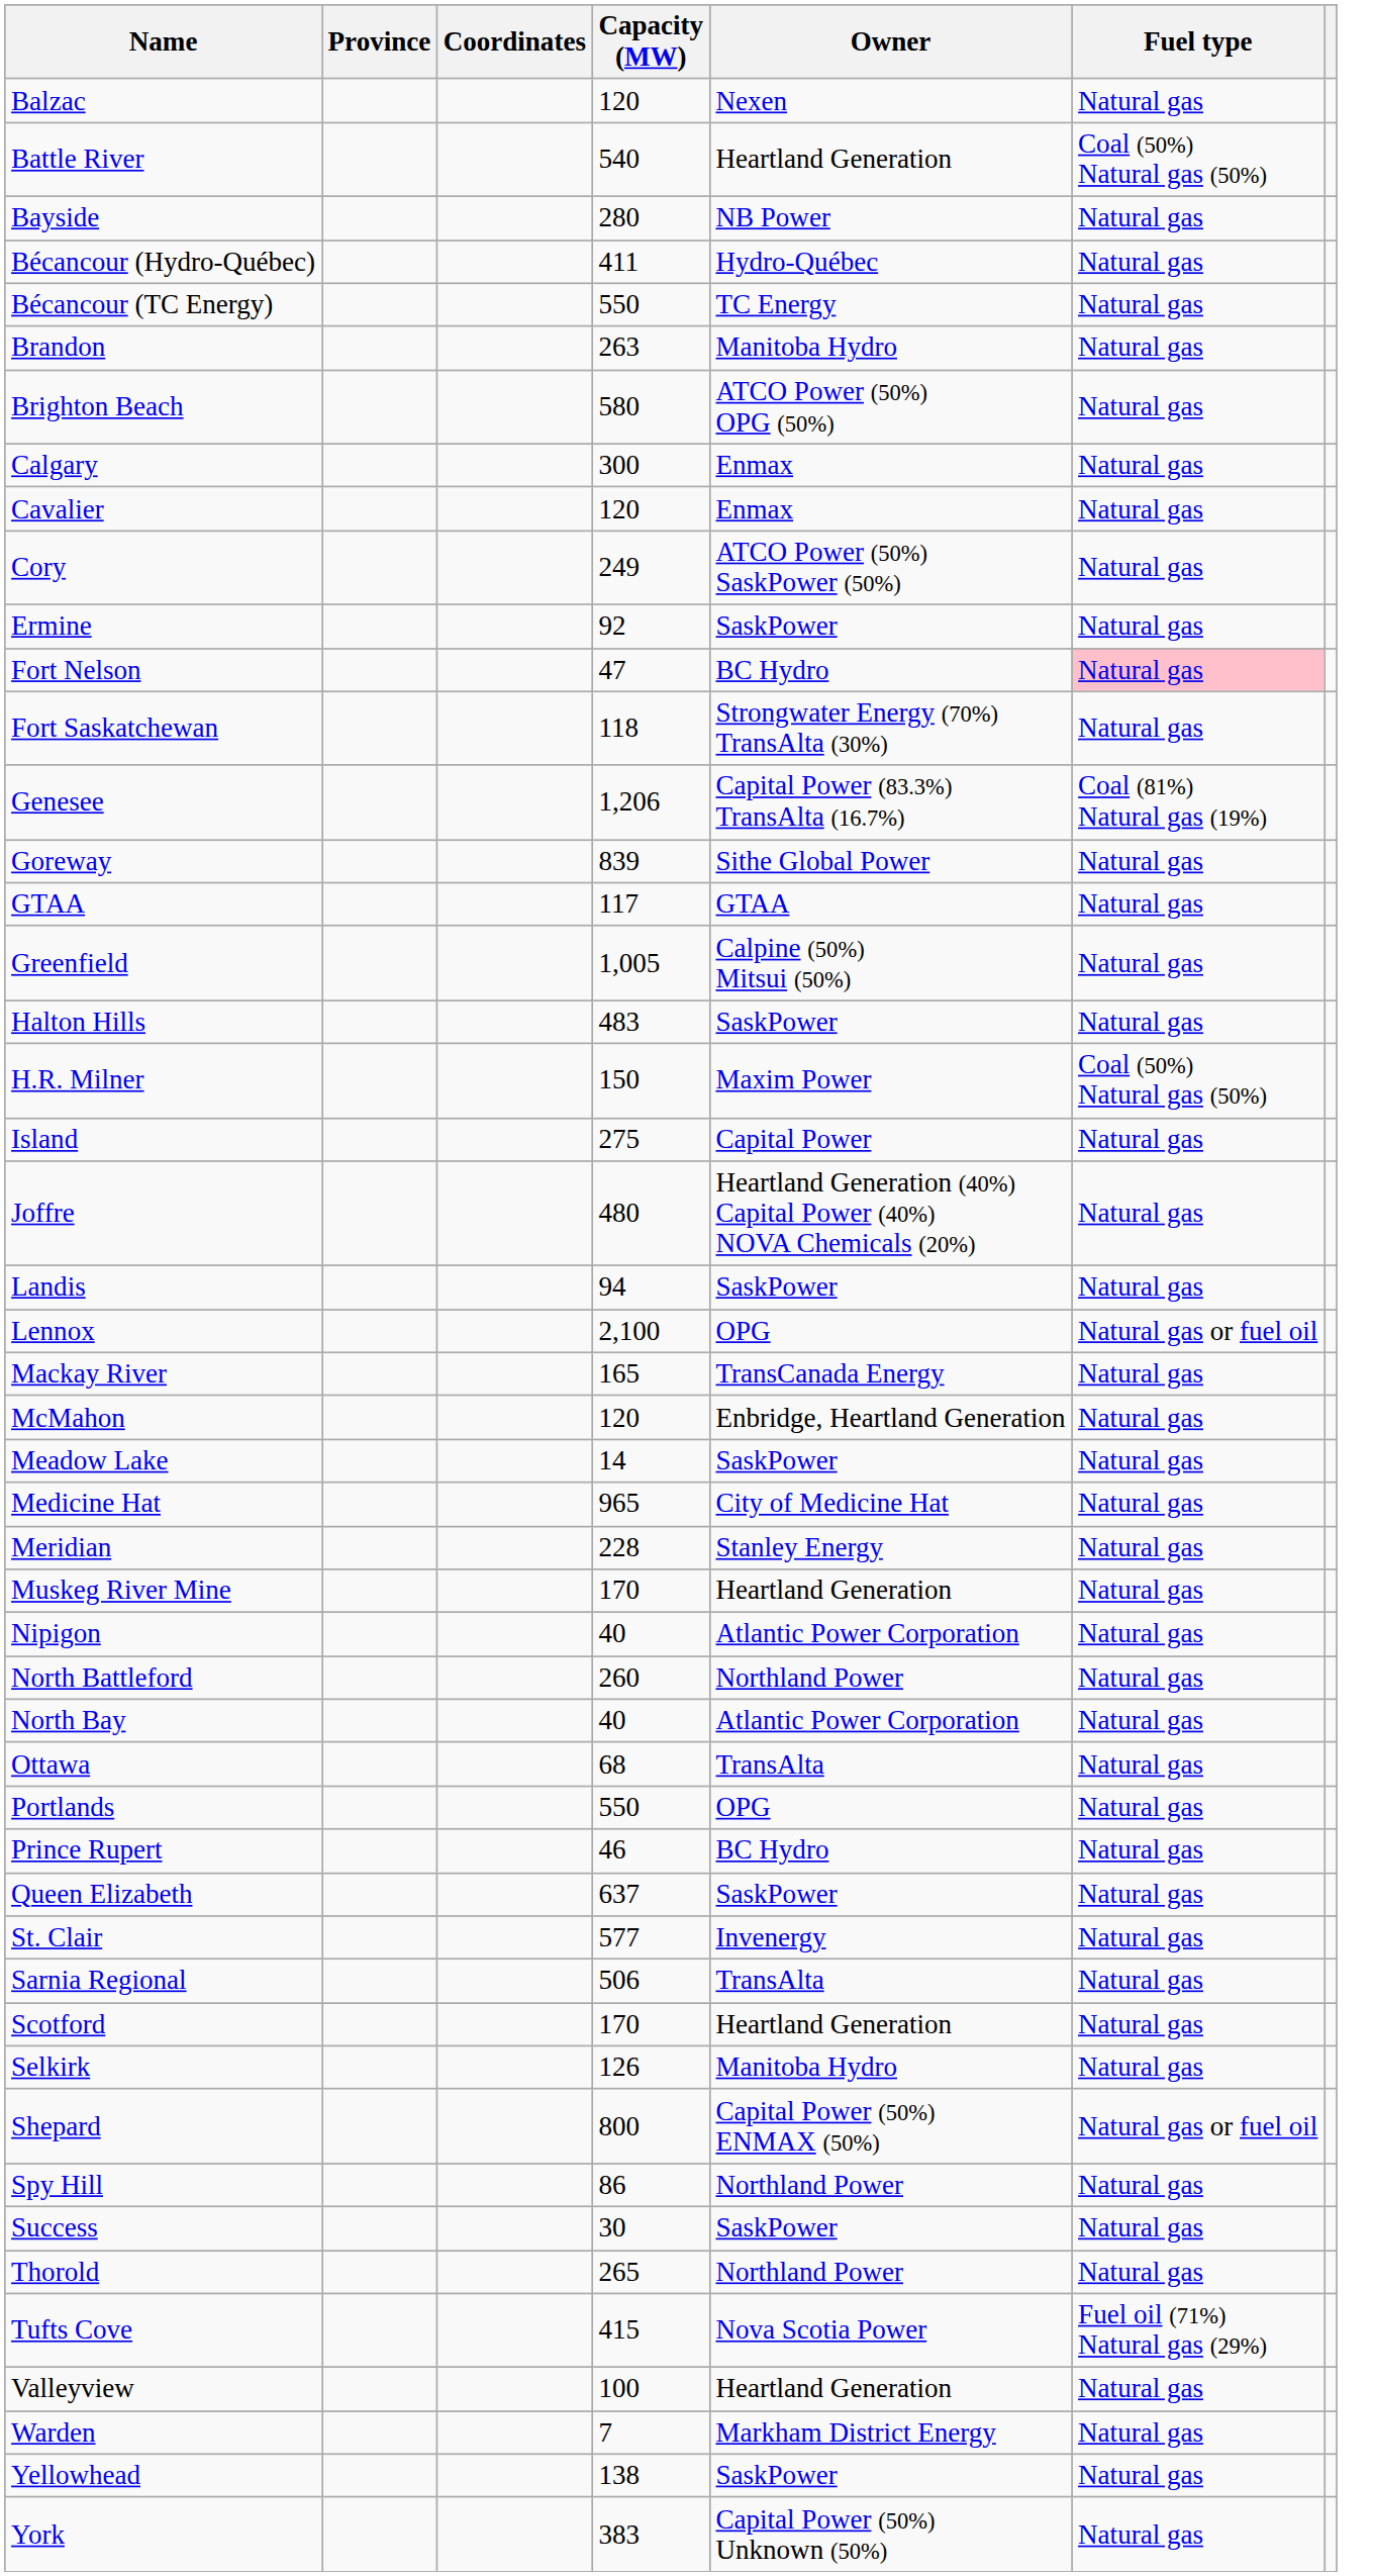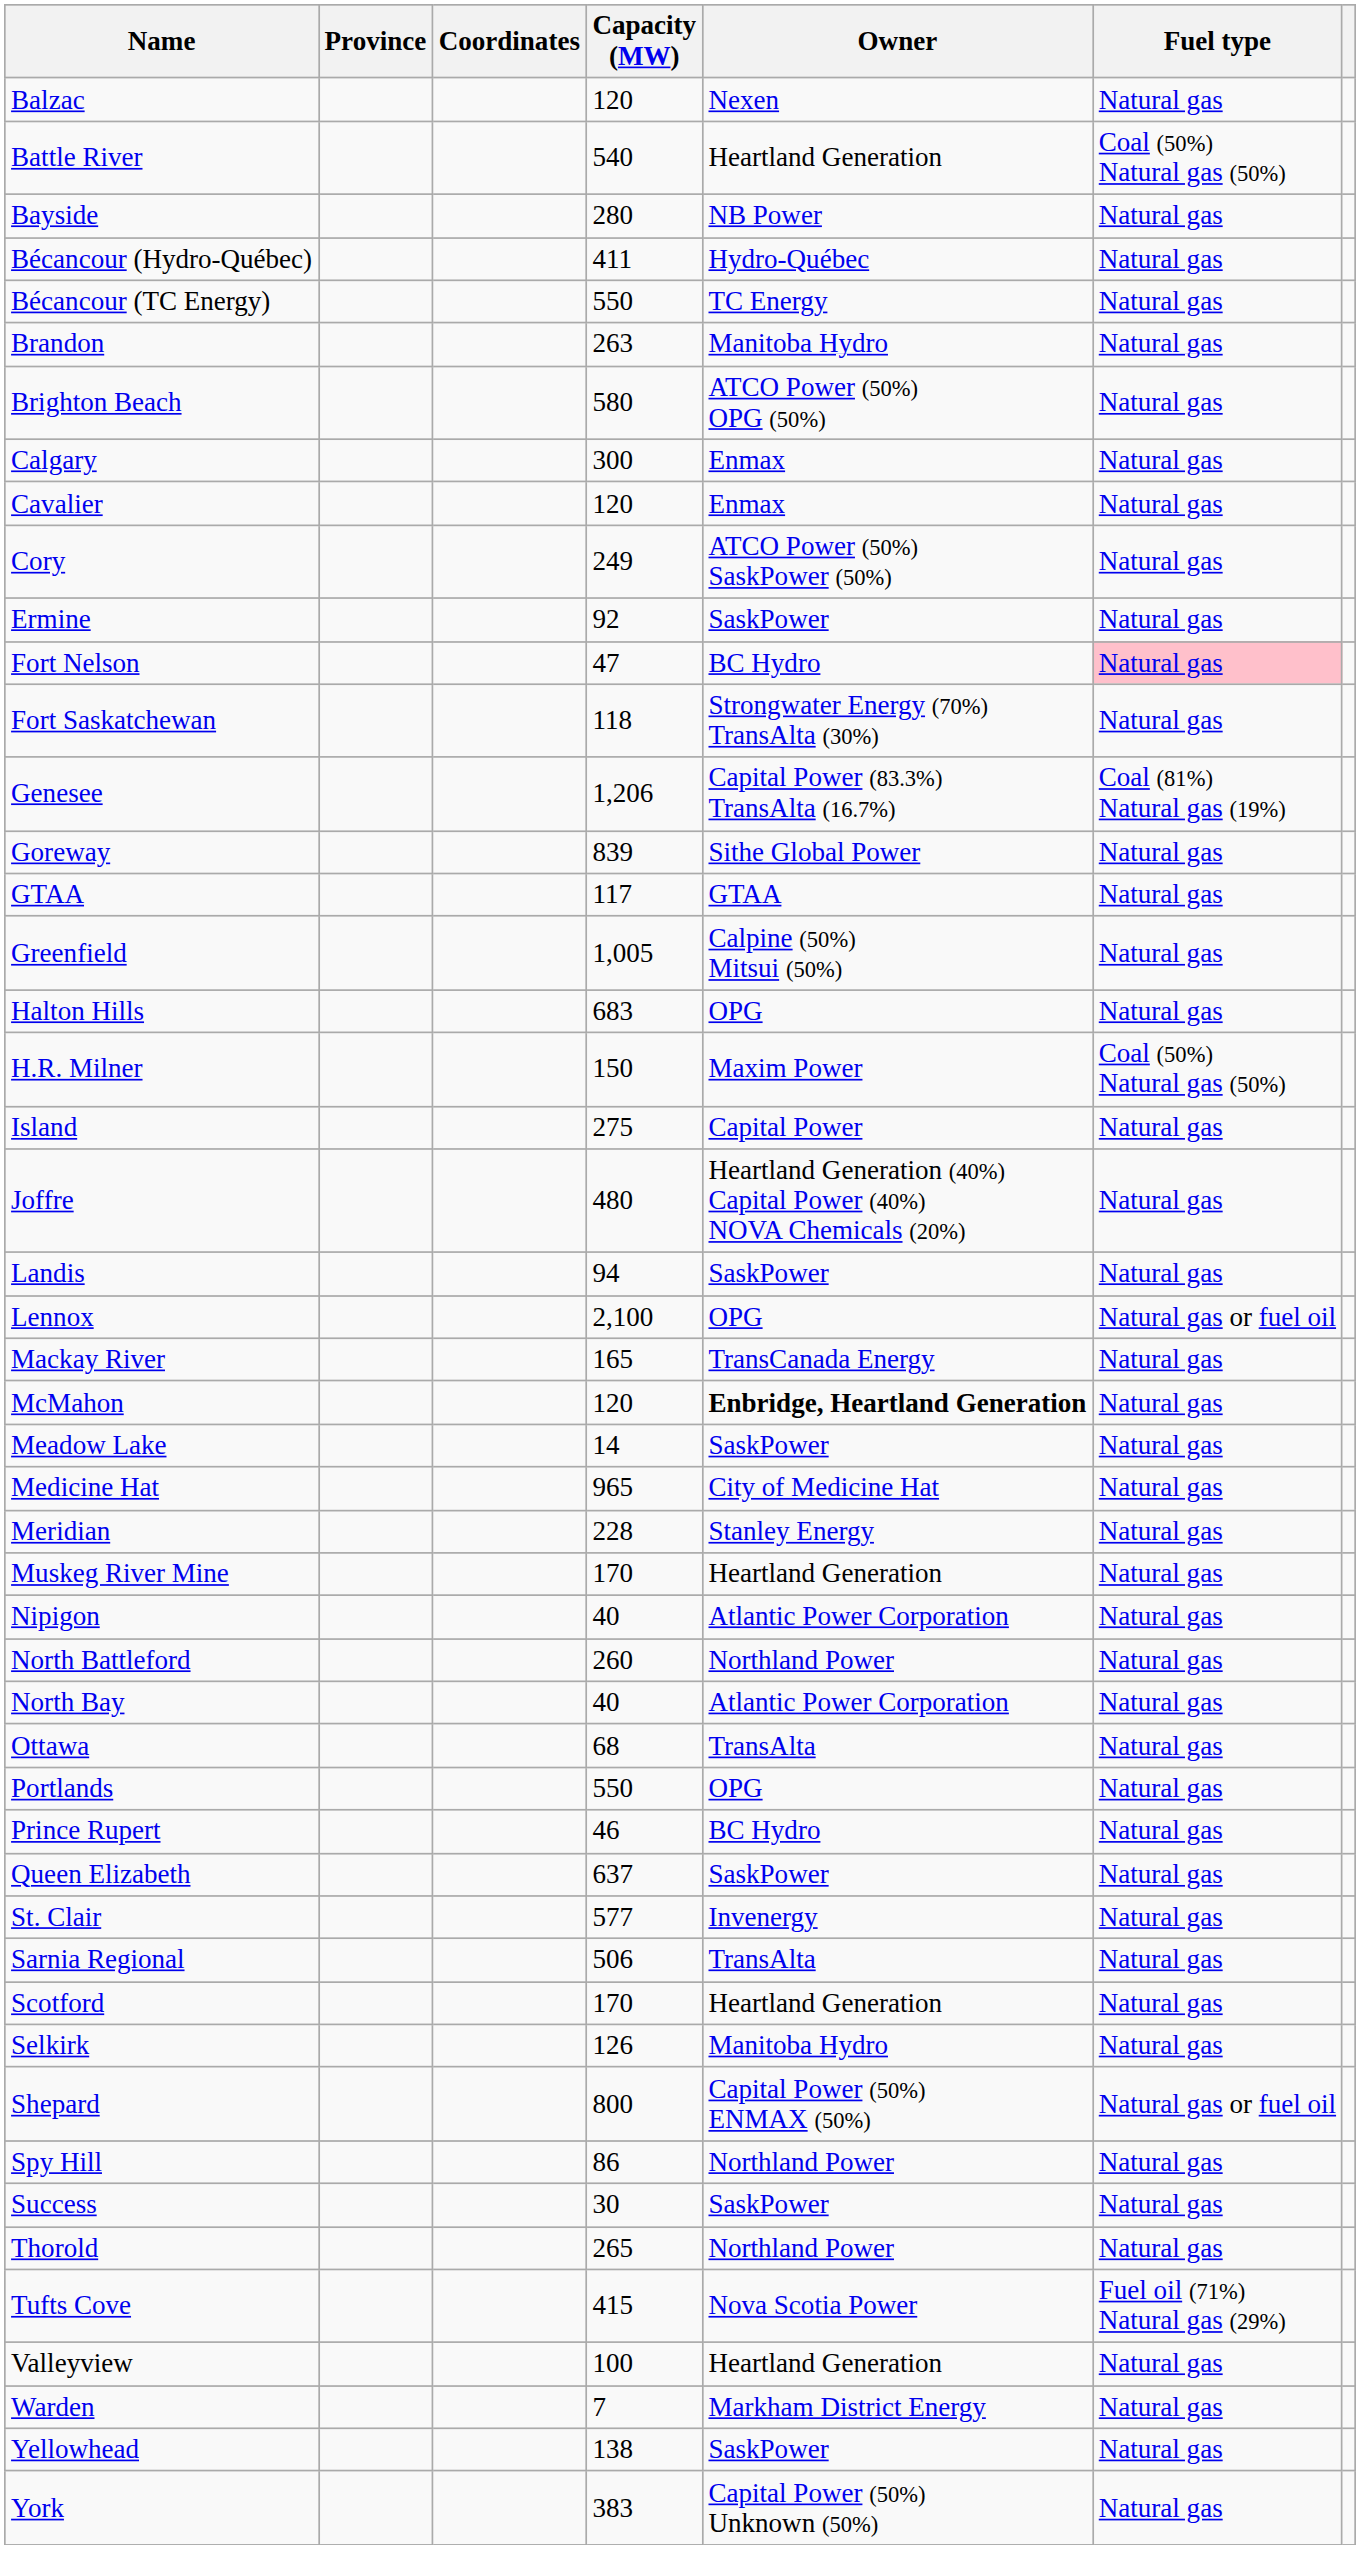 <table class="wikitable sortable">
 <tr>
 <th>Name</th>
 <th>Province</th>
 <th>Coordinates</th>
 <th>Capacity<br>(<a href='#'>MW</a>)</th>
 <th>Owner</th>
 <th>Fuel type</th>
 <th class="unsortable"></th>
 </tr>
 <tr>
 <td><a href='#'>Balzac</a></td>
 <td></td>
 <td></td>
 <td>120</td>
 <td><a href='#'>Nexen</a></td>
 <td><a href='#'>Natural gas</a></td>
 <td></td>
 </tr>
 <tr>
 <td><a href='#'>Battle River</a></td>
 <td></td>
 <td></td>
 <td>540</td>
 <td>Heartland Generation</td>
 <td><a href='#'>Coal</a> <small>(50%)</small><br><a href='#'>Natural gas</a> <small>(50%)</small></td>
 <td></td>
 </tr>
 <tr>
 <td><a href='#'>Bayside</a></td>
 <td></td>
 <td></td>
 <td>280</td>
 <td><a href='#'>NB Power</a></td>
 <td><a href='#'>Natural gas</a></td>
 <td></td>
 </tr>
 <tr>
 <td><a href='#'>Bécancour</a> (Hydro-Québec)</td>
 <td></td>
 <td></td>
 <td>411</td>
 <td><a href='#'>Hydro-Québec</a></td>
 <td><a href='#'>Natural gas</a></td>
 <td></td>
 </tr>
 <tr>
 <td><a href='#'>Bécancour</a> (TC Energy)</td>
 <td></td>
 <td></td>
 <td>550</td>
 <td><a href='#'>TC Energy</a></td>
 <td><a href='#'>Natural gas</a></td>
 <td></td>
 </tr>
 <tr>
 <td><a href='#'>Brandon</a></td>
 <td></td>
 <td></td>
 <td>263</td>
 <td><a href='#'>Manitoba Hydro</a></td>
 <td><a href='#'>Natural gas</a></td>
 <td></td>
 </tr>
 <tr>
 <td><a href='#'>Brighton Beach</a></td>
 <td></td>
 <td></td>
 <td>580</td>
 <td><a href='#'>ATCO Power</a> <small>(50%)</small><br><a href='#'>OPG</a> <small>(50%)</small></td>
 <td><a href='#'>Natural gas</a></td>
 <td></td>
 </tr>
 <tr>
 <td><a href='#'>Calgary</a></td>
 <td></td>
 <td></td>
 <td>300</td>
 <td><a href='#'>Enmax</a></td>
 <td><a href='#'>Natural gas</a></td>
 <td></td>
 </tr>
 <tr>
 <td><a href='#'>Cavalier</a></td>
 <td></td>
 <td></td>
 <td>120</td>
 <td><a href='#'>Enmax</a></td>
 <td><a href='#'>Natural gas</a></td>
 <td></td>
 </tr>
 <tr>
 <td><a href='#'>Cory</a></td>
 <td></td>
 <td></td>
 <td>249</td>
 <td><a href='#'>ATCO Power</a> <small>(50%)</small><br><a href='#'>SaskPower</a> <small>(50%)</small></td>
 <td><a href='#'>Natural gas</a></td>
 <td></td>
 </tr>
 <tr>
 <td><a href='#'>Ermine</a></td>
 <td></td>
 <td></td>
 <td>92</td>
 <td><a href='#'>SaskPower</a></td>
 <td><a href='#'>Natural gas</a></td>
 <td></td>
 </tr>
 <tr>
 <td><a href='#'>Fort Nelson</a></td>
 <td></td>
 <td></td>
 <td>47</td>
 <td><a href='#'>BC Hydro</a></td>
 <td style="background: pink;"><a href='#'>Natural gas</a></td>
 <td></td>
 </tr>
 <tr>
 <td><a href='#'>Fort Saskatchewan</a></td>
 <td></td>
 <td></td>
 <td>118</td>
 <td><a href='#'>Strongwater Energy</a> <small>(70%)</small><br><a href='#'>TransAlta</a> <small>(30%)</small></td>
 <td><a href='#'>Natural gas</a></td>
 <td></td>
 </tr>
 <tr>
 <td><a href='#'>Genesee</a> </td>
 <td></td>
 <td></td>
 <td>1,206</td>
 <td><a href='#'>Capital Power</a> <small>(83.3%)</small><br><a href='#'>TransAlta</a> <small>(16.7%)</small></td>
 <td><a href='#'>Coal</a> <small>(81%)</small><br><a href='#'>Natural gas</a> <small>(19%)</small></td>
 <td></td>
 </tr>
 <tr>
 <td><a href='#'>Goreway</a></td>
 <td></td>
 <td></td>
 <td>839</td>
 <td><a href='#'>Sithe Global Power</a></td>
 <td><a href='#'>Natural gas</a></td>
 <td></td>
 </tr>
 <tr>
 <td><a href='#'>GTAA</a></td>
 <td></td>
 <td></td>
 <td>117</td>
 <td><a href='#'>GTAA</a></td>
 <td><a href='#'>Natural gas</a></td>
 <td></td>
 </tr>
 <tr>
 <td><a href='#'>Greenfield</a></td>
 <td></td>
 <td></td>
 <td>1,005</td>
 <td><a href='#'>Calpine</a> <small>(50%)</small><br><a href='#'>Mitsui</a> <small>(50%)</small></td>
 <td><a href='#'>Natural gas</a></td>
 <td></td>
 </tr>
 <tr>
 <td><a href='#'>Halton Hills</a></td>
 <td></td>
 <td></td>
-<td>483</td>
-<td><a href='#'>SaskPower</a></td>
+<td>683</td>
+<td><a href='#'>OPG</a></td>
 <td><a href='#'>Natural gas</a></td>
 <td></td>
 </tr>
 <tr>
 <td><a href='#'>H.R. Milner</a> </td>
 <td></td>
 <td></td>
 <td>150</td>
 <td><a href='#'>Maxim Power</a></td>
 <td><a href='#'>Coal</a> <small>(50%)</small><br><a href='#'>Natural gas</a> <small>(50%)</small></td>
 <td></td>
 </tr>
 <tr>
 <td><a href='#'>Island</a></td>
 <td></td>
 <td></td>
 <td>275</td>
 <td><a href='#'>Capital Power</a> </td>
 <td><a href='#'>Natural gas</a></td>
 <td></td>
 </tr>
 <tr>
 <td><a href='#'>Joffre</a></td>
 <td></td>
 <td></td>
 <td>480</td>
 <td>Heartland Generation <small>(40%)</small><br><a href='#'>Capital Power</a> <small>(40%)</small><br><a href='#'>NOVA Chemicals</a> <small>(20%)</small></td>
 <td><a href='#'>Natural gas</a></td>
 <td></td>
 </tr>
 <tr>
 <td><a href='#'>Landis</a></td>
 <td></td>
 <td></td>
 <td>94</td>
 <td><a href='#'>SaskPower</a></td>
 <td><a href='#'>Natural gas</a></td>
 <td></td>
 </tr>
 <tr>
 <td><a href='#'>Lennox</a></td>
 <td></td>
 <td></td>
 <td>2,100</td>
 <td><a href='#'>OPG</a></td>
 <td><a href='#'>Natural gas</a> or <a href='#'>fuel oil</a></td>
 <td></td>
 </tr>
 <tr>
 <td><a href='#'>Mackay River</a></td>
 <td></td>
 <td></td>
 <td>165</td>
 <td><a href='#'>TransCanada Energy</a></td>
 <td><a href='#'>Natural gas</a></td>
 <td></td>
 </tr>
 <tr>
 <td><a href='#'>McMahon</a></td>
 <td></td>
 <td></td>
 <td>120</td>
-<td>Enbridge, Heartland Generation</td>
+<td><strong>Enbridge, Heartland Generation</strong></td>
 <td><a href='#'>Natural gas</a></td>
 <td></td>
 </tr>
 <tr>
 <td><a href='#'>Meadow Lake</a></td>
 <td></td>
 <td></td>
 <td>14</td>
 <td><a href='#'>SaskPower</a></td>
 <td><a href='#'>Natural gas</a></td>
 <td></td>
 </tr>
 <tr>
 <td><a href='#'>Medicine Hat</a></td>
 <td></td>
 <td></td>
 <td>965</td>
 <td><a href='#'>City of Medicine Hat</a></td>
 <td><a href='#'>Natural gas</a></td>
 </tr>
 <tr>
 <td><a href='#'>Meridian</a></td>
 <td></td>
 <td></td>
 <td>228</td>
 <td><a href='#'>Stanley Energy</a></td>
 <td><a href='#'>Natural gas</a></td>
 <td></td>
 </tr>
 <tr>
 <td><a href='#'>Muskeg River Mine</a></td>
 <td></td>
 <td></td>
 <td>170</td>
 <td>Heartland Generation</td>
 <td><a href='#'>Natural gas</a></td>
 <td></td>
 </tr>
 <tr>
 <td><a href='#'>Nipigon</a></td>
 <td></td>
 <td></td>
 <td>40</td>
 <td><a href='#'>Atlantic Power Corporation</a></td>
 <td><a href='#'>Natural gas</a></td>
 <td></td>
 </tr>
 <tr>
 <td><a href='#'>North Battleford</a></td>
 <td></td>
 <td></td>
 <td>260</td>
 <td><a href='#'>Northland Power</a></td>
 <td><a href='#'>Natural gas</a></td>
 <td></td>
 </tr>
 <tr>
 <td><a href='#'>North Bay</a></td>
 <td></td>
 <td></td>
 <td>40</td>
 <td><a href='#'>Atlantic Power Corporation</a></td>
 <td><a href='#'>Natural gas</a></td>
 <td></td>
 </tr>
 <tr>
 <td><a href='#'>Ottawa</a></td>
 <td></td>
 <td></td>
 <td>68</td>
 <td><a href='#'>TransAlta</a></td>
 <td><a href='#'>Natural gas</a></td>
 <td></td>
 </tr>
 <tr>
 <td><a href='#'>Portlands</a></td>
 <td></td>
 <td></td>
 <td>550</td>
 <td><a href='#'>OPG</a></td>
 <td><a href='#'>Natural gas</a></td>
 <td></td>
 </tr>
 <tr>
 <td><a href='#'>Prince Rupert</a></td>
 <td></td>
 <td></td>
 <td>46</td>
 <td><a href='#'>BC Hydro</a></td>
 <td><a href='#'>Natural gas</a></td>
 <td></td>
 </tr>
 <tr>
 <td><a href='#'>Queen Elizabeth</a></td>
 <td></td>
 <td></td>
 <td>637</td>
 <td><a href='#'>SaskPower</a></td>
 <td><a href='#'>Natural gas</a></td>
 <td></td>
 </tr>
 <tr>
 <td><a href='#'>St. Clair</a></td>
 <td></td>
 <td></td>
 <td>577</td>
 <td><a href='#'>Invenergy</a></td>
 <td><a href='#'>Natural gas</a></td>
 <td></td>
 </tr>
 <tr>
 <td><a href='#'>Sarnia Regional</a></td>
 <td></td>
 <td></td>
 <td>506</td>
 <td><a href='#'>TransAlta</a></td>
 <td><a href='#'>Natural gas</a></td>
 <td></td>
 </tr>
 <tr>
 <td><a href='#'>Scotford</a></td>
 <td></td>
 <td></td>
 <td>170</td>
 <td>Heartland Generation</td>
 <td><a href='#'>Natural gas</a></td>
 <td></td>
 </tr>
 <tr>
 <td><a href='#'>Selkirk</a></td>
 <td></td>
 <td></td>
 <td>126</td>
 <td><a href='#'>Manitoba Hydro</a></td>
 <td><a href='#'>Natural gas</a></td>
 <td></td>
 </tr>
 <tr>
 <td><a href='#'>Shepard</a></td>
 <td></td>
 <td></td>
 <td>800</td>
 <td><a href='#'>Capital Power</a> <small>(50%)</small><br><a href='#'>ENMAX</a> <small>(50%)</small></td>
 <td><a href='#'>Natural gas</a> or <a href='#'>fuel oil</a></td>
 <td></td>
 </tr>
 <tr>
 <td><a href='#'>Spy Hill</a></td>
 <td></td>
 <td></td>
 <td>86</td>
 <td><a href='#'>Northland Power</a></td>
 <td><a href='#'>Natural gas</a></td>
 <td></td>
 </tr>
 <tr>
 <td><a href='#'>Success</a></td>
 <td></td>
 <td></td>
 <td>30</td>
 <td><a href='#'>SaskPower</a></td>
 <td><a href='#'>Natural gas</a></td>
 <td></td>
 </tr>
 <tr>
 <td><a href='#'>Thorold</a></td>
 <td></td>
 <td></td>
 <td>265</td>
 <td><a href='#'>Northland Power</a></td>
 <td><a href='#'>Natural gas</a></td>
 <td></td>
 </tr>
 <tr>
 <td><a href='#'>Tufts Cove</a></td>
 <td></td>
 <td></td>
 <td>415</td>
 <td><a href='#'>Nova Scotia Power</a></td>
 <td><a href='#'>Fuel oil</a> <small>(71%)</small><br><a href='#'>Natural gas</a> <small>(29%)</small></td>
 <td></td>
 </tr>
 <tr>
 <td>Valleyview</td>
 <td></td>
 <td></td>
 <td>100</td>
 <td>Heartland Generation</td>
 <td><a href='#'>Natural gas</a></td>
 <td></td>
 </tr>
 <tr>
 <td><a href='#'>Warden</a></td>
 <td></td>
 <td></td>
 <td>7</td>
 <td><a href='#'>Markham District Energy</a></td>
 <td><a href='#'>Natural gas</a></td>
 <td></td>
 </tr>
 <tr>
 <td><a href='#'>Yellowhead</a></td>
 <td></td>
 <td></td>
 <td>138</td>
 <td><a href='#'>SaskPower</a></td>
 <td><a href='#'>Natural gas</a></td>
 <td></td>
 </tr>
 <tr>
 <td><a href='#'>York</a></td>
 <td></td>
 <td></td>
 <td>383</td>
 <td><a href='#'>Capital Power</a> <small>(50%)</small><br>Unknown <small>(50%)</small></td>
 <td><a href='#'>Natural gas</a></td>
 <td></td>
 </tr>
 </table>
